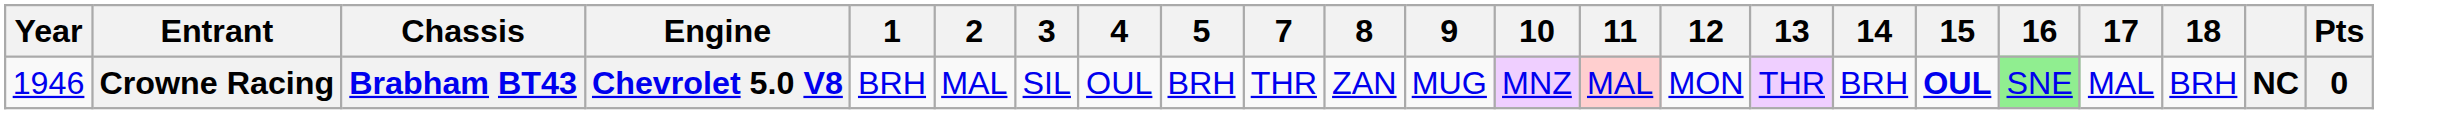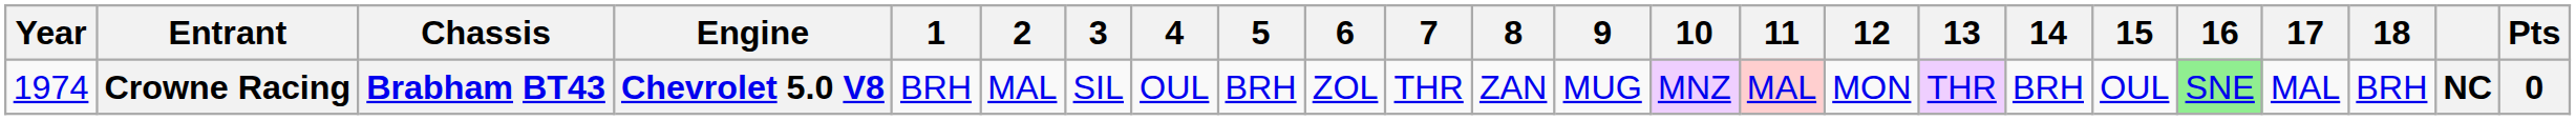 <table class="wikitable" style="text-align:center; font-size:90%">
 <tr>
 <th>Year</th>
 <th>Entrant</th>
 <th>Chassis</th>
 <th>Engine</th>
 <th>1</th>
 <th>2</th>
 <th>3</th>
 <th>4</th>
 <th>5</th>
+<th>6</th>
 <th>7</th>
 <th>8</th>
 <th>9</th>
 <th>10</th>
 <th>11</th>
 <th>12</th>
 <th>13</th>
 <th>14</th>
 <th>15</th>
 <th>16</th>
 <th>17</th>
 <th>18</th>
 <th></th>
 <th>Pts</th>
 </tr>
 <tr>
-<td><a href='#'>1946</a></td>
+<td><a href='#'>1974</a></td>
 <th>Crowne Racing</th>
 <th><a href='#'>Brabham</a> <a href='#'>BT43</a></th>
 <th><a href='#'>Chevrolet</a> 5.0 <a href='#'>V8</a></th>
 <td><a href='#'>BRH</a></td>
 <td><a href='#'>MAL</a></td>
 <td><a href='#'>SIL</a></td>
 <td><a href='#'>OUL</a></td>
 <td><a href='#'>BRH</a></td>
+<td><a href='#'>ZOL</a></td>
 <td><a href='#'>THR</a></td>
 <td><a href='#'>ZAN</a></td>
 <td><a href='#'>MUG</a></td>
 <td style="background:#EFCFFF;"><a href='#'>MNZ</a><br></td>
 <td style="background:#FFCFCF;"><a href='#'>MAL</a><br></td>
 <td><a href='#'>MON</a></td>
 <td style="background:#EFCFFF;"><a href='#'>THR</a><br></td>
 <td><a href='#'>BRH</a></td>
-<td><strong><a href='#'>OUL</a></strong></td>
+<td><a href='#'>OUL</a></td>
 <td style="background: lightgreen;"><a href='#'>SNE</a></td>
 <td><a href='#'>MAL</a></td>
 <td><a href='#'>BRH</a></td>
 <th>NC</th>
 <th>0</th>
 </tr>
 </table>
